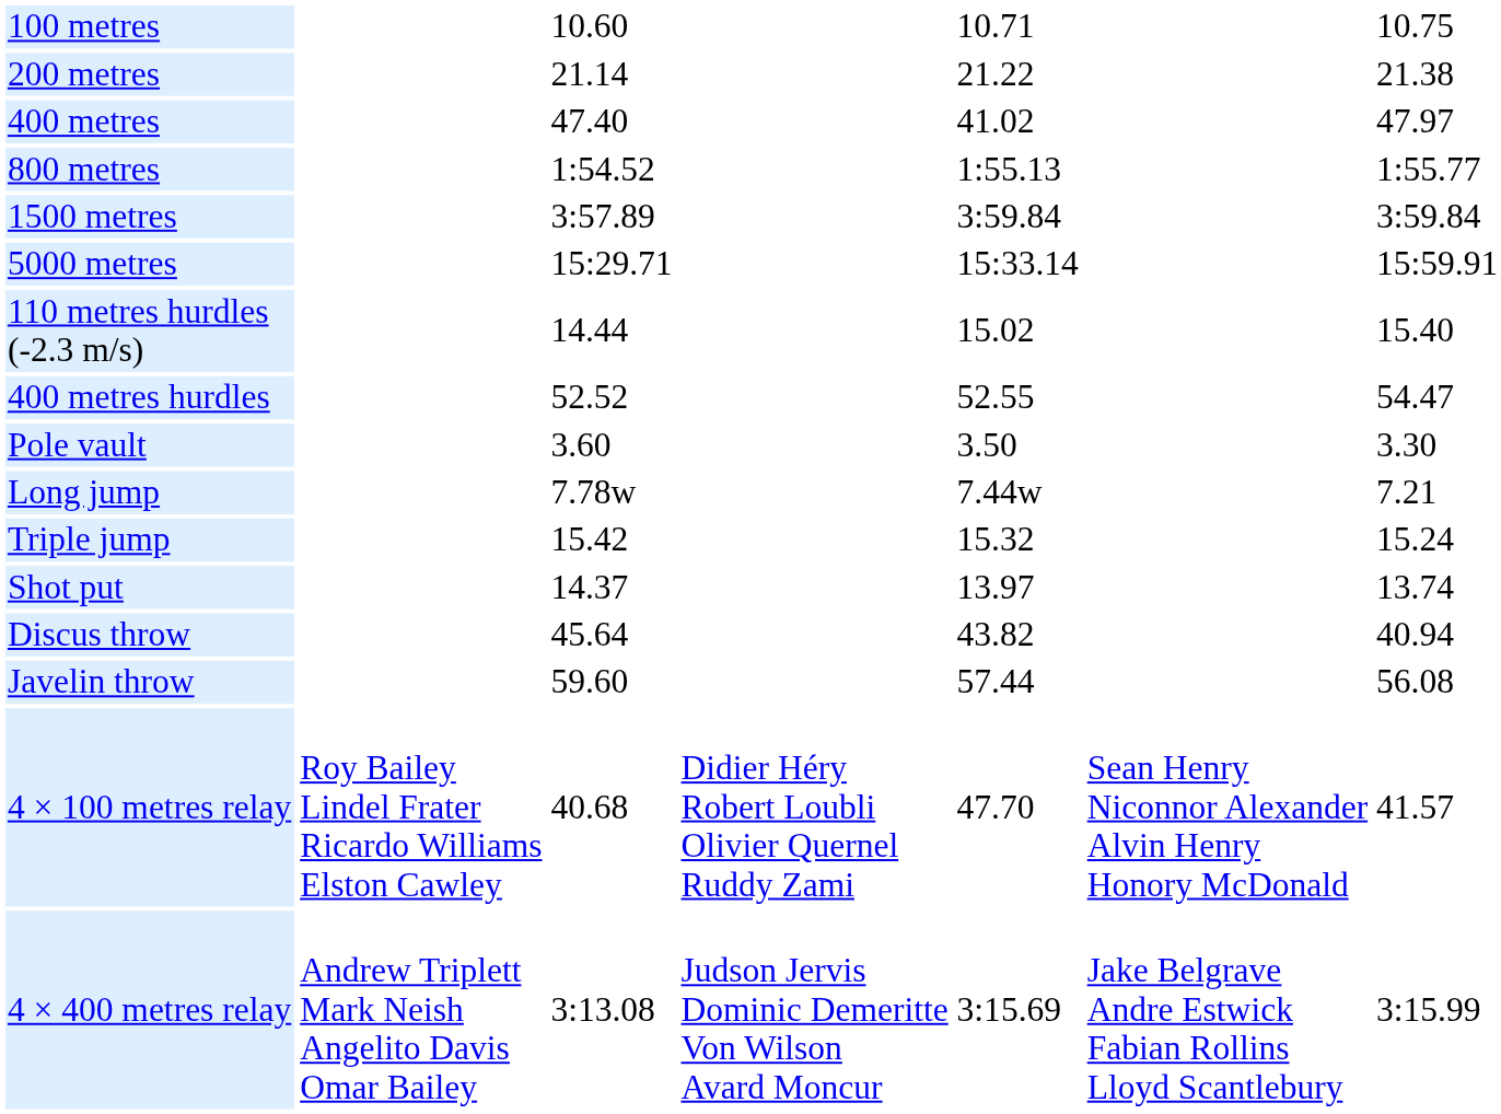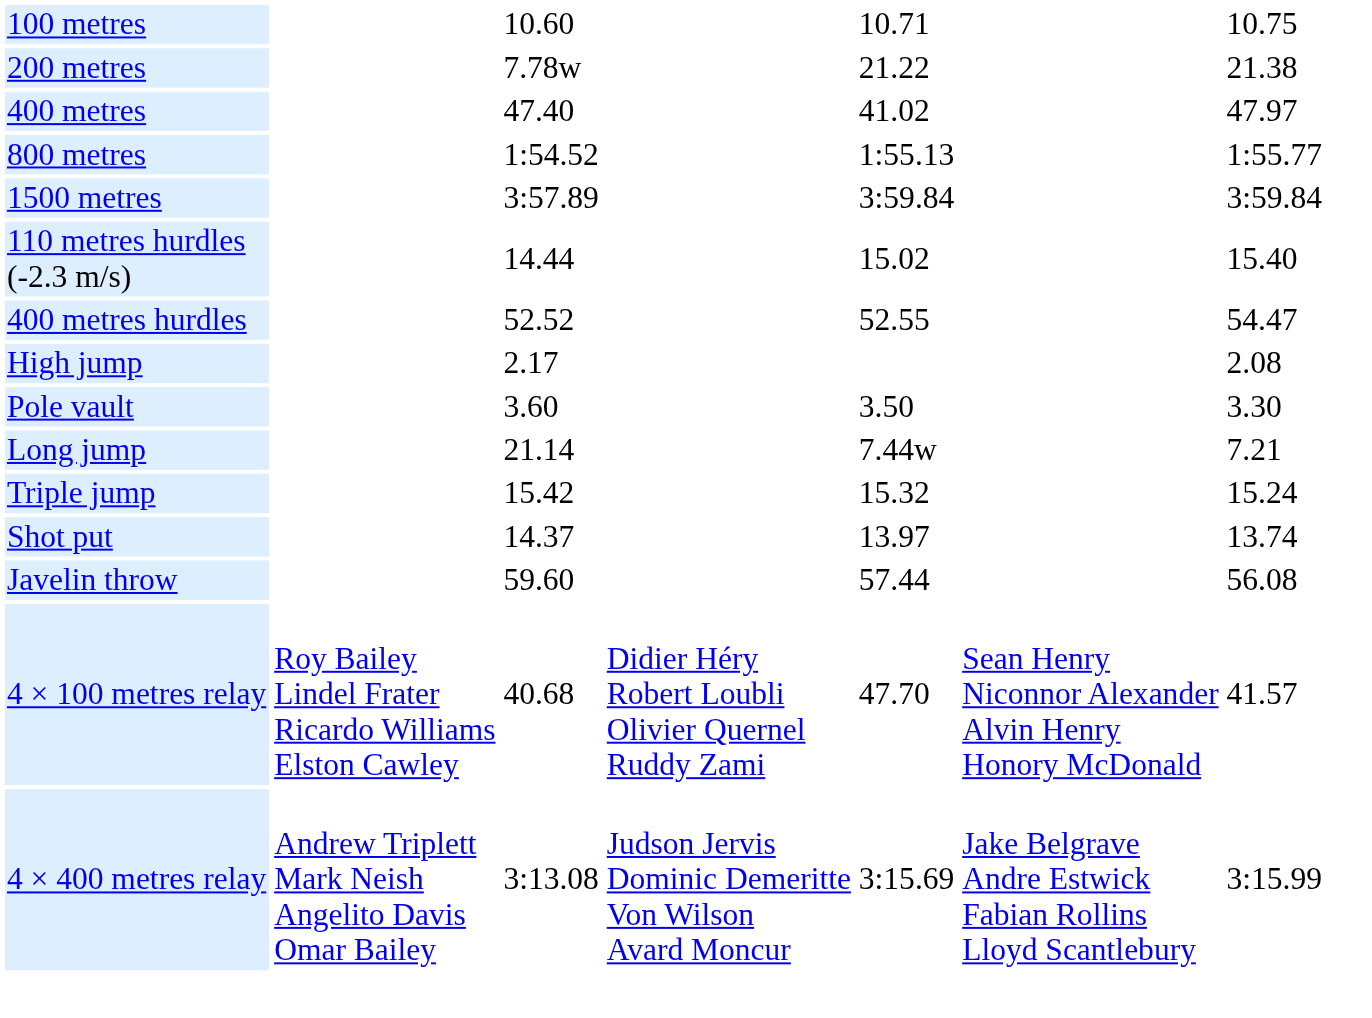 <table>
 <tr>
 <td bgcolor = DDEEFF><a href='#'>100 metres</a></td>
 <td></td>
 <td>10.60</td>
 <td></td>
 <td>10.71</td>
 <td></td>
 <td>10.75</td>
 </tr>
 <tr>
 <td bgcolor = DDEEFF><a href='#'>200 metres</a></td>
 <td></td>
-<td>21.14</td>
+<td>7.78w</td>
 <td></td>
 <td>21.22</td>
 <td></td>
 <td>21.38</td>
 </tr>
 <tr>
 <td bgcolor = DDEEFF><a href='#'>400 metres</a></td>
 <td></td>
 <td>47.40</td>
 <td></td>
 <td>41.02</td>
 <td></td>
 <td>47.97</td>
 </tr>
 <tr>
 <td bgcolor = DDEEFF><a href='#'>800 metres</a></td>
 <td></td>
 <td>1:54.52</td>
 <td></td>
 <td>1:55.13</td>
 <td></td>
 <td>1:55.77</td>
 </tr>
 <tr>
 <td bgcolor = DDEEFF><a href='#'>1500 metres</a></td>
 <td></td>
 <td>3:57.89</td>
 <td></td>
 <td>3:59.84</td>
 <td></td>
 <td>3:59.84</td>
 </tr>
 <tr>
-<td bgcolor = DDEEFF><a href='#'>5000 metres</a></td>
-<td></td>
-<td>15:29.71</td>
-<td></td>
-<td>15:33.14</td>
-<td></td>
-<td>15:59.91</td>
-</tr>
-<tr>
 <td bgcolor = DDEEFF><a href='#'>110 metres hurdles</a> <br> (-2.3 m/s)</td>
 <td></td>
 <td>14.44</td>
 <td></td>
 <td>15.02</td>
 <td></td>
 <td>15.40</td>
 </tr>
 <tr>
 <td bgcolor = DDEEFF><a href='#'>400 metres hurdles</a></td>
 <td></td>
 <td>52.52</td>
 <td></td>
 <td>52.55</td>
 <td></td>
 <td>54.47</td>
 </tr>
 <tr>
+<td bgcolor = DDEEFF><a href='#'>High jump</a></td>
+<td> <br></td>
+<td>2.17</td>
+<td></td>
+<td></td>
+<td> <br> </td>
+<td>2.08</td>
+</tr>
+<tr>
 <td bgcolor = DDEEFF><a href='#'>Pole vault</a></td>
 <td></td>
 <td>3.60</td>
 <td></td>
 <td>3.50</td>
 <td></td>
 <td>3.30</td>
 </tr>
 <tr>
 <td bgcolor = DDEEFF><a href='#'>Long jump</a></td>
 <td></td>
-<td>7.78w</td>
+<td>21.14</td>
 <td></td>
 <td>7.44w</td>
 <td></td>
 <td>7.21</td>
 </tr>
 <tr>
 <td bgcolor = DDEEFF><a href='#'>Triple jump</a></td>
 <td></td>
 <td>15.42</td>
 <td></td>
 <td>15.32</td>
 <td></td>
 <td>15.24</td>
 </tr>
 <tr>
 <td bgcolor = DDEEFF><a href='#'>Shot put</a></td>
 <td></td>
 <td>14.37</td>
 <td></td>
 <td>13.97</td>
 <td></td>
 <td>13.74</td>
-</tr>
-<tr>
-<td bgcolor = DDEEFF><a href='#'>Discus throw</a></td>
-<td></td>
-<td>45.64</td>
-<td></td>
-<td>43.82</td>
-<td></td>
-<td>40.94</td>
 </tr>
 <tr>
 <td bgcolor = DDEEFF><a href='#'>Javelin throw</a></td>
 <td></td>
 <td>59.60</td>
 <td></td>
 <td>57.44</td>
 <td></td>
 <td>56.08</td>
 </tr>
 <tr>
 <td bgcolor = DDEEFF><a href='#'>4 × 100 metres relay</a></td>
 <td> <br> <a href='#'>Roy Bailey</a> <br> <a href='#'>Lindel Frater</a> <br> <a href='#'>Ricardo Williams</a> <br> <a href='#'>Elston Cawley</a></td>
 <td>40.68</td>
 <td> <br> <a href='#'>Didier Héry</a> <br> <a href='#'>Robert Loubli</a> <br> <a href='#'>Olivier Quernel</a> <br> <a href='#'>Ruddy Zami</a></td>
 <td>47.70</td>
 <td> <br> <a href='#'>Sean Henry</a> <br> <a href='#'>Niconnor Alexander</a> <br> <a href='#'>Alvin Henry</a> <br> <a href='#'>Honory McDonald</a></td>
 <td>41.57</td>
 </tr>
 <tr>
 <td bgcolor = DDEEFF><a href='#'>4 × 400 metres relay</a></td>
 <td> <br> <a href='#'>Andrew Triplett</a> <br> <a href='#'>Mark Neish</a> <br> <a href='#'>Angelito Davis</a> <br> <a href='#'>Omar Bailey</a></td>
 <td>3:13.08</td>
 <td> <br> <a href='#'>Judson Jervis</a> <br> <a href='#'>Dominic Demeritte</a> <br> <a href='#'>Von Wilson</a> <br> <a href='#'>Avard Moncur</a></td>
 <td>3:15.69</td>
 <td> <br> <a href='#'>Jake Belgrave</a> <br> <a href='#'>Andre Estwick</a> <br> <a href='#'>Fabian Rollins</a> <br> <a href='#'>Lloyd Scantlebury</a></td>
 <td>3:15.99</td>
 </tr>
 </table>
